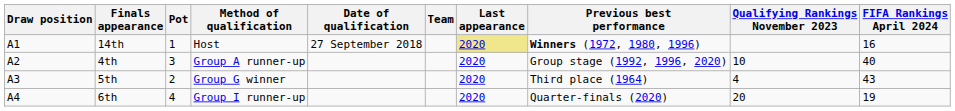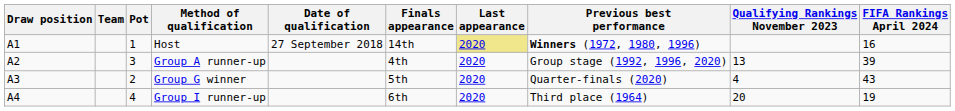 <table class="wikitable sortable">
 <tr>
 <th>Draw position</th>
-<th data-sort-type="number">Finals<br>appearance</th>
+<th>Team</th>
 <th>Pot</th>
 <th>Method of<br>qualification</th>
 <th>Date of<br>qualification</th>
-<th>Team</th>
+<th data-sort-type="number">Finals<br>appearance</th>
 <th>Last<br>appearance</th>
 <th>Previous best<br>performance</th>
 <th><a href='#'>Qualifying Rankings</a><br>November 2023</th>
 <th><a href='#'>FIFA Rankings</a><br>April 2024</th>
 </tr>
 <tr>
 <td>A1</td>
-<td>14th</td>
+<td style=white-space:nowrap></td>
 <td>1</td>
 <td>Host</td>
 <td>27 September 2018</td>
-<td style=white-space:nowrap></td>
+<td>14th</td>
 <td style="background: khaki;"><a href='#'>2020</a></td>
 <td data-sort-value="1"><strong>Winners</strong> (<a href='#'>1972</a>, <a href='#'>1980</a>, <a href='#'>1996</a>)</td>
 <td></td>
 <td>16</td>
 </tr>
 <tr>
 <td>A2</td>
-<td>4th</td>
+<td style=white-space:nowrap></td>
 <td>3</td>
 <td><a href='#'>Group A</a> runner-up</td>
 <td></td>
-<td style=white-space:nowrap></td>
+<td>4th</td>
 <td><a href='#'>2020</a></td>
 <td data-sort-value="16">Group stage (<a href='#'>1992</a>, <a href='#'>1996</a>, <a href='#'>2020</a>)</td>
-<td>10</td>
-<td>40</td>
+<td>13</td>
+<td>39</td>
 </tr>
 <tr>
 <td>A3</td>
-<td>5th</td>
+<td style=white-space:nowrap></td>
 <td>2</td>
 <td><a href='#'>Group G</a> winner</td>
 <td></td>
-<td style=white-space:nowrap></td>
+<td>5th</td>
 <td><a href='#'>2020</a></td>
-<td data-sort-value="3">Third place (<a href='#'>1964</a>)</td>
+<td data-sort-value="5">Quarter-finals (<a href='#'>2020</a>)</td>
 <td>4</td>
 <td>43</td>
 </tr>
 <tr>
 <td>A4</td>
-<td>6th</td>
+<td style=white-space:nowrap></td>
 <td>4</td>
 <td><a href='#'>Group I</a> runner-up</td>
 <td></td>
-<td style=white-space:nowrap></td>
+<td>6th</td>
 <td><a href='#'>2020</a></td>
-<td data-sort-value="5">Quarter-finals (<a href='#'>2020</a>)</td>
+<td data-sort-value="3">Third place (<a href='#'>1964</a>)</td>
 <td>20</td>
 <td>19</td>
 </tr>
 </table>
